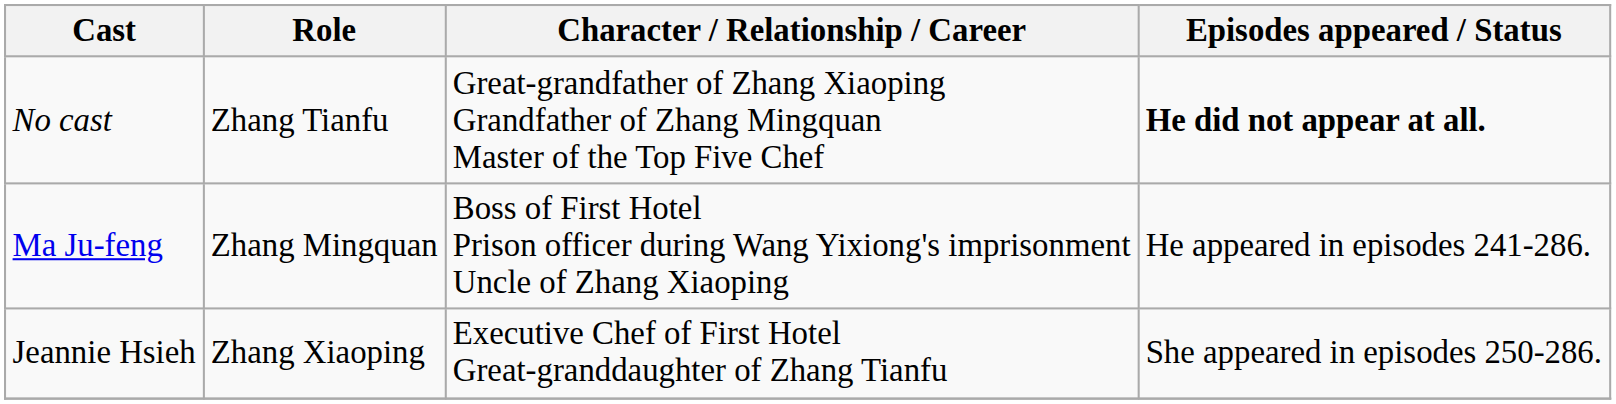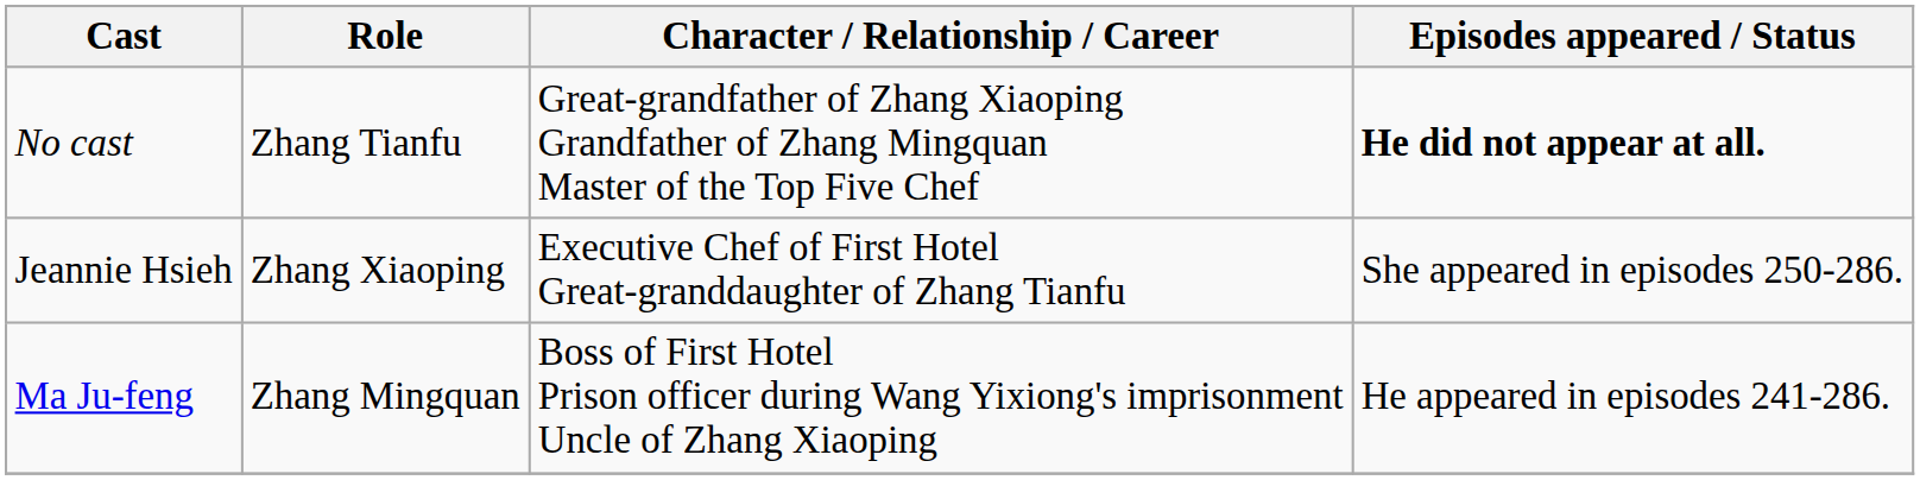 <table class="wikitable">
 <tr>
 <th>Cast</th>
 <th>Role</th>
 <th>Character / Relationship / Career</th>
 <th>Episodes appeared / Status</th>
 </tr>
 <tr>
 <td><em>No cast</em></td>
 <td>Zhang Tianfu</td>
 <td>Great-grandfather of Zhang Xiaoping<br>Grandfather of Zhang Mingquan<br>Master of the Top Five Chef</td>
 <td><strong>He did not appear at all.</strong></td>
 </tr>
 <tr>
+<td>Jeannie Hsieh</td>
+<td>Zhang Xiaoping</td>
+<td>Executive Chef of First Hotel<br>Great-granddaughter of Zhang Tianfu</td>
+<td>She appeared in episodes 250-286.</td>
+</tr>
+<tr>
 <td><a href='#'>Ma Ju-feng</a></td>
 <td>Zhang Mingquan</td>
 <td>Boss of First Hotel<br>Prison officer during Wang Yixiong's imprisonment<br>Uncle of Zhang Xiaoping</td>
 <td>He appeared in episodes 241-286.</td>
 </tr>
 <tr>
-<td>Jeannie Hsieh</td>
-<td>Zhang Xiaoping</td>
-<td>Executive Chef of First Hotel<br>Great-granddaughter of Zhang Tianfu</td>
-<td>She appeared in episodes 250-286.</td>
-</tr>
-<tr>
 </tr>
 </table>
